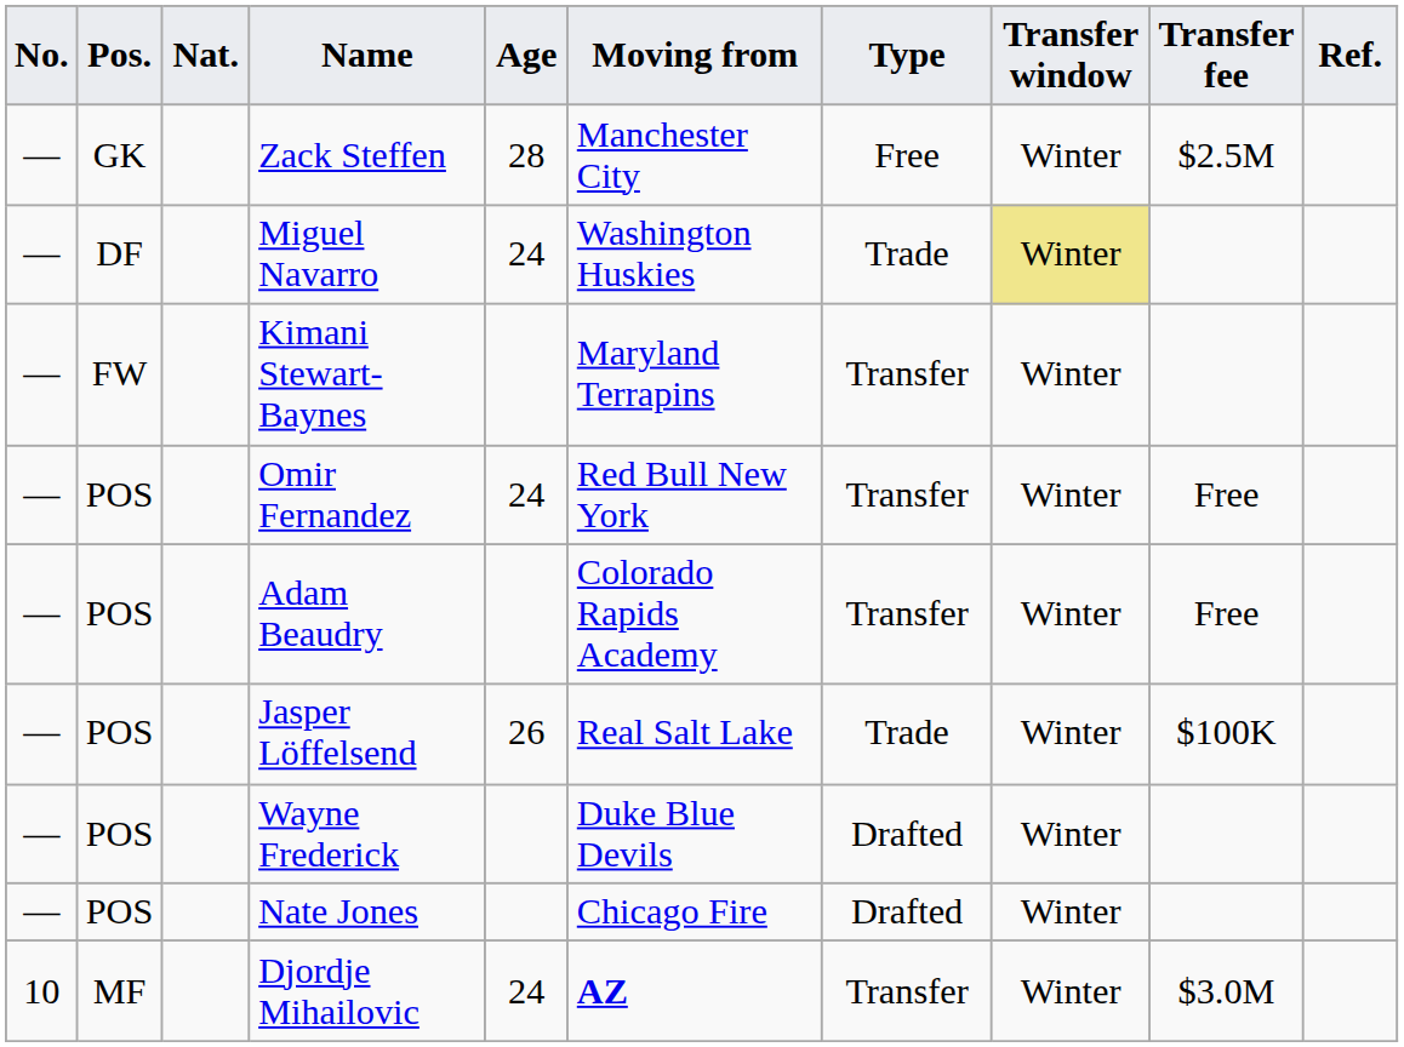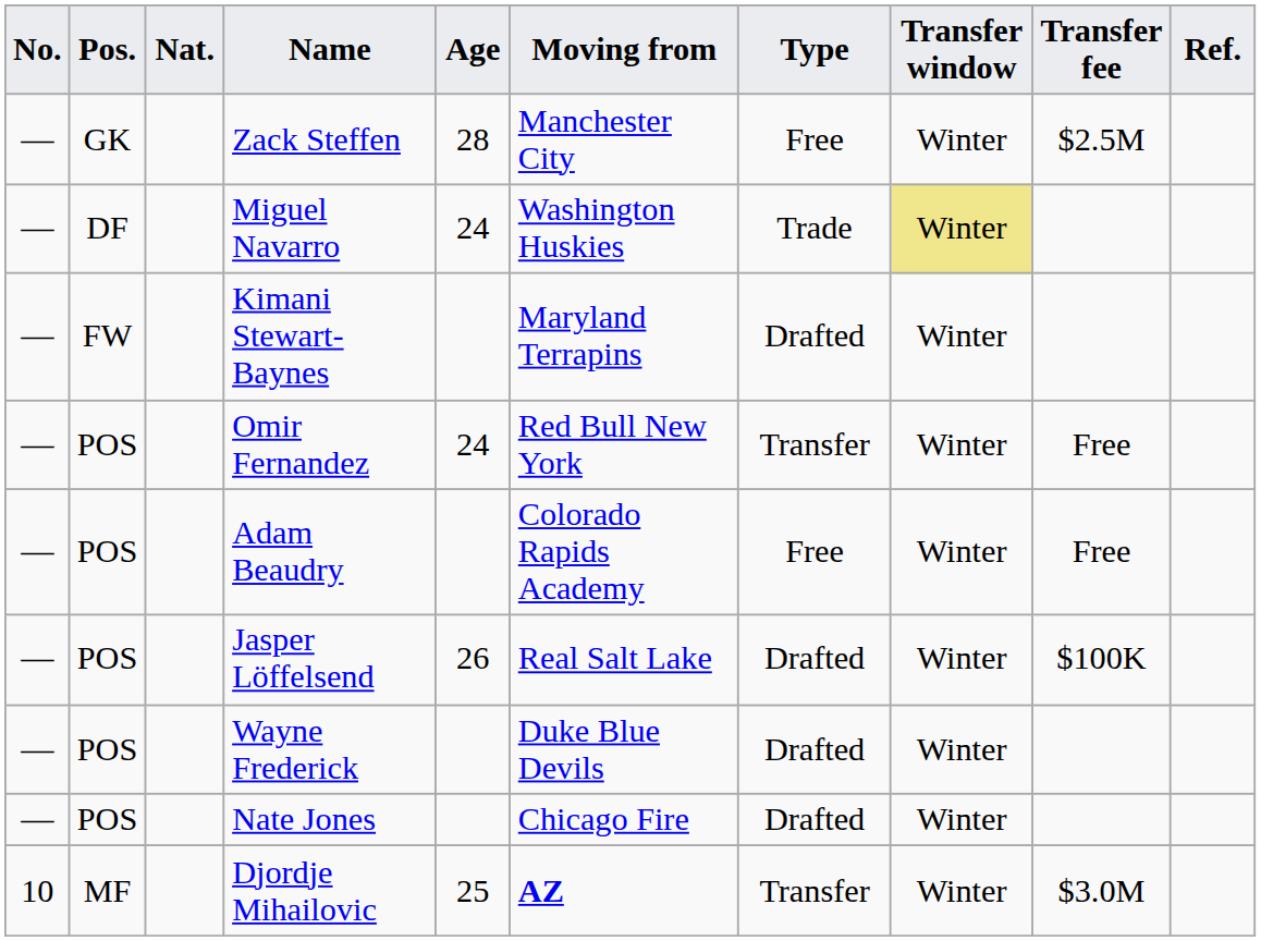 <table class="wikitable" style="text-align:center">
 <tr>
 <th style="background:#eaecf0; color:#000000; width:25px;">Νο.</th>
 <th style="background:#eaecf0; color:#000000; width:25px;">Pos.</th>
 <th style="background:#eaecf0; color:#000000; width:45px;">Nat.</th>
 <th style="background:#eaecf0; color:#000000; width:240px;">Name</th>
 <th style="background:#eaecf0; color:#000000; width:45px;">Age</th>
 <th style="background:#eaecf0; color:#000000; width:263px;">Moving from</th>
 <th style="background:#eaecf0; color:#000000; width:145px;">Type</th>
 <th style="background:#eaecf0; color:#000000; width:75px;">Transfer window</th>
 <th style="background:#eaecf0; color:#000000; width:65px;">Transfer fee</th>
 <th style="background:#eaecf0; color:#000000; width:65px;">Ref.</th>
 </tr>
 <tr>
 <td>—</td>
 <td>GK</td>
 <td></td>
 <td align="left"><a href='#'>Zack Steffen</a></td>
 <td>28</td>
 <td align="left"> <a href='#'>Manchester City</a></td>
 <td>Free</td>
 <td>Winter</td>
 <td>$2.5M</td>
 <td></td>
 </tr>
 <tr>
 <td>—</td>
 <td>DF</td>
 <td></td>
 <td align="left"><a href='#'>Miguel Navarro</a></td>
 <td>24</td>
 <td align="left"> <a href='#'>Washington Huskies</a></td>
 <td>Trade</td>
 <td style="background: khaki;">Winter</td>
 <td></td>
 <td></td>
 </tr>
 <tr>
 <td>—</td>
 <td>FW</td>
 <td></td>
 <td align="left"><a href='#'>Kimani Stewart-Baynes</a></td>
 <td></td>
 <td align="left"> <a href='#'>Maryland Terrapins</a></td>
-<td>Transfer</td>
+<td>Drafted</td>
 <td>Winter</td>
 <td></td>
 <td></td>
 </tr>
 <tr>
 <td>—</td>
 <td>POS</td>
 <td></td>
 <td align="left"><a href='#'>Omir Fernandez</a></td>
 <td>24</td>
 <td align="left"> <a href='#'>Red Bull New York</a></td>
 <td>Transfer</td>
 <td>Winter</td>
 <td>Free</td>
 <td></td>
 </tr>
 <tr>
 <td>—</td>
 <td>POS</td>
 <td></td>
 <td align="left"><a href='#'>Adam Beaudry</a></td>
 <td></td>
 <td align="left"> <a href='#'>Colorado Rapids Academy</a></td>
-<td>Transfer</td>
+<td>Free</td>
 <td>Winter</td>
 <td>Free</td>
 <td></td>
 </tr>
 <tr>
 <td>—</td>
 <td>POS</td>
 <td></td>
 <td align="left"><a href='#'>Jasper Löffelsend</a></td>
 <td>26</td>
 <td align="left"> <a href='#'>Real Salt Lake</a></td>
-<td>Trade</td>
+<td>Drafted</td>
 <td>Winter</td>
 <td>$100K</td>
 <td></td>
 </tr>
 <tr>
 <td>—</td>
 <td>POS</td>
 <td></td>
 <td align="left"><a href='#'>Wayne Frederick</a></td>
 <td></td>
 <td align="left"> <a href='#'>Duke Blue Devils</a></td>
 <td>Drafted</td>
 <td>Winter</td>
 <td></td>
 <td></td>
 </tr>
 <tr>
 <td>—</td>
 <td>POS</td>
 <td></td>
 <td align="left"><a href='#'>Nate Jones</a></td>
 <td></td>
 <td align="left"> <a href='#'>Chicago Fire</a></td>
 <td>Drafted</td>
 <td>Winter</td>
 <td></td>
 <td></td>
 </tr>
 <tr>
 <td>10</td>
 <td>MF</td>
 <td></td>
 <td align="left"><a href='#'>Djordje Mihailovic</a></td>
-<td>24</td>
+<td>25</td>
 <td align="left"><strong> <a href='#'>AZ</a></strong></td>
 <td>Transfer</td>
 <td>Winter</td>
 <td>$3.0M</td>
 <td></td>
 </tr>
 </table>
